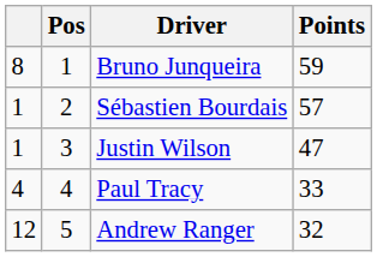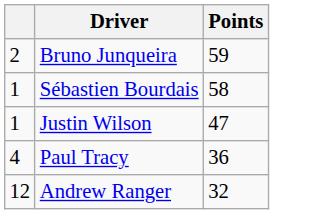 <table class="wikitable" style="font-size: 95%;">
 <tr>
 <th></th>
-<th>Pos</th>
 <th>Driver</th>
 <th>Points</th>
 </tr>
 <tr>
-<td align="left"> 8</td>
-<td align="center">1</td>
+<td align="left"> 2</td>
 <td> <a href='#'>Bruno Junqueira</a></td>
 <td align="left">59</td>
 </tr>
 <tr>
 <td align="left"> 1</td>
-<td align="center">2</td>
 <td> <a href='#'>Sébastien Bourdais</a></td>
-<td align="left">57</td>
+<td align="left">58</td>
 </tr>
 <tr>
 <td align="left"> 1</td>
-<td align="center">3</td>
 <td> <a href='#'>Justin Wilson</a></td>
 <td align="left">47</td>
 </tr>
 <tr>
 <td align="left"> 4</td>
-<td align="center">4</td>
 <td> <a href='#'>Paul Tracy</a></td>
-<td align="left">33</td>
+<td align="left">36</td>
 </tr>
 <tr>
 <td align="left"> 12</td>
-<td align="center">5</td>
 <td> <a href='#'>Andrew Ranger</a></td>
 <td align="left">32</td>
 </tr>
 </table>
